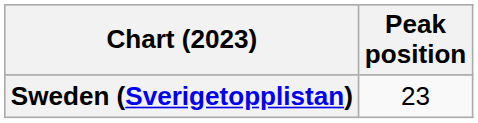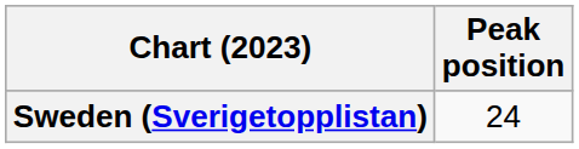 <table class="wikitable plainrowheaders" style="text-align:center">
 <tr>
 <th scope="col">Chart (2023)</th>
 <th scope="col">Peak<br>position</th>
 </tr>
 <tr>
 <th scope="row">Sweden (<a href='#'>Sverigetopplistan</a>)</th>
-<td>23</td>
+<td>24</td>
 </tr>
 </table>
